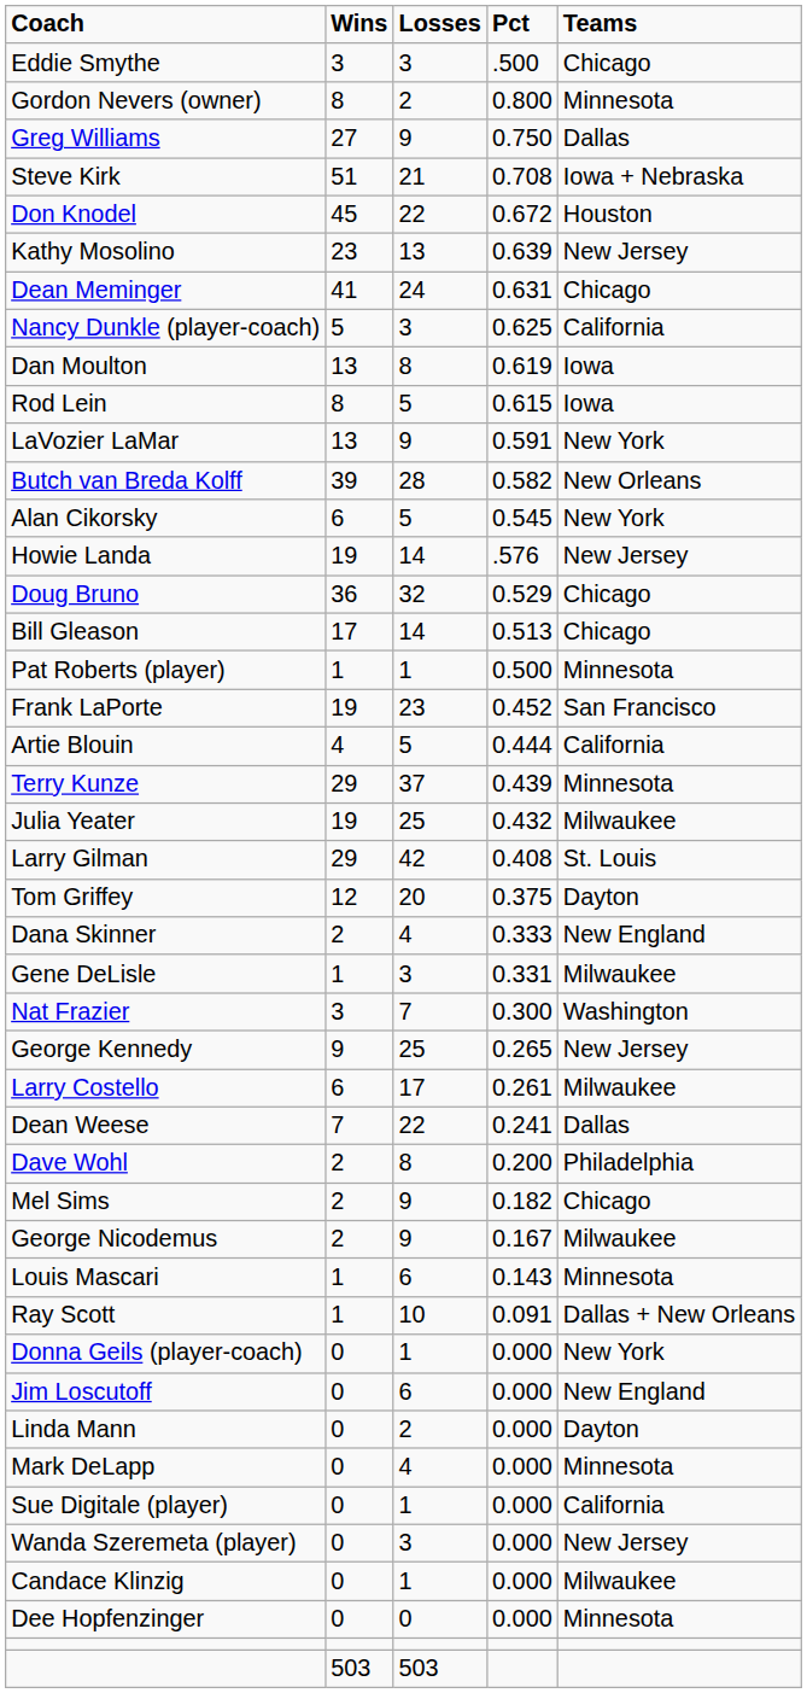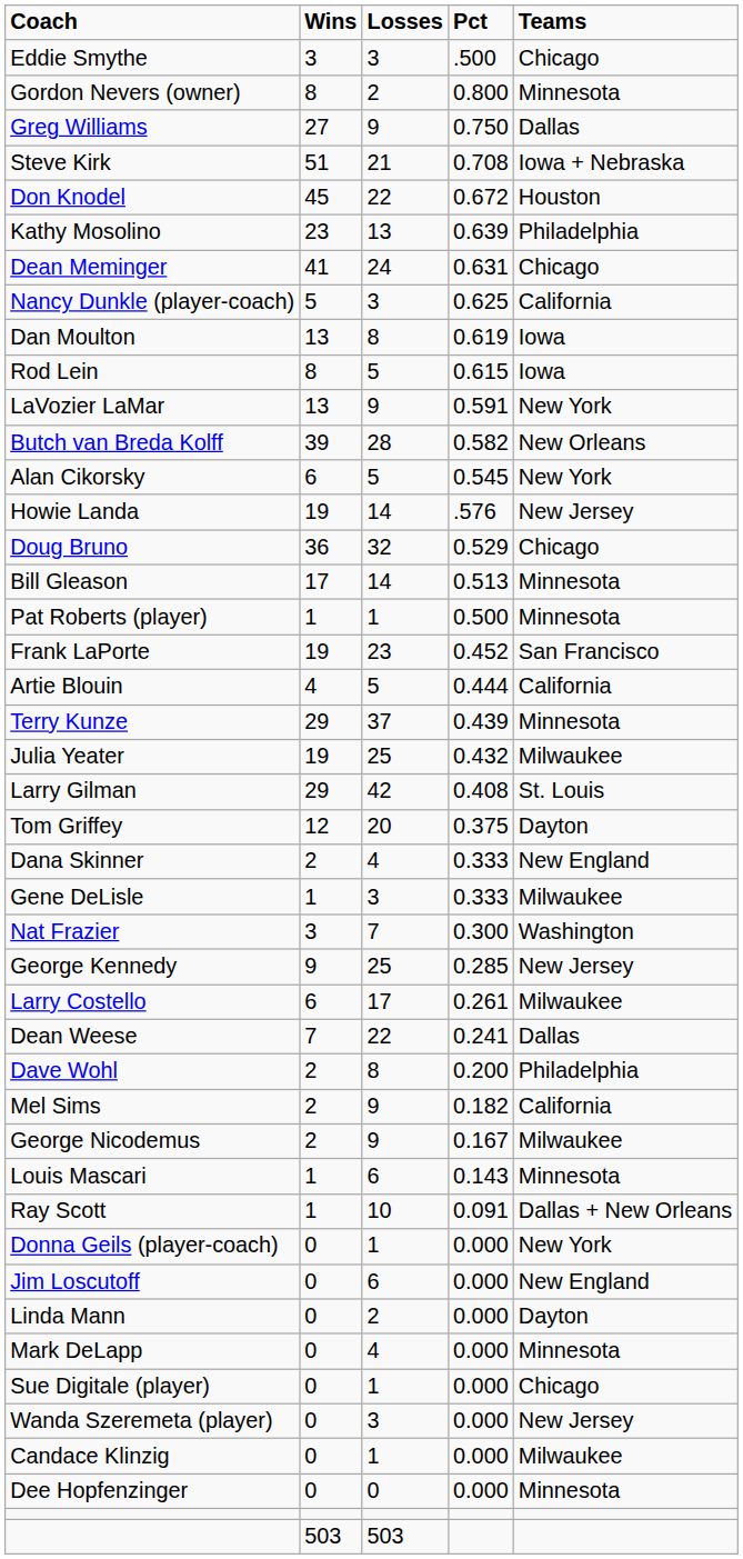 <table class="wikitable">
 <tr>
 <td><strong>Coach</strong></td>
 <td><strong>Wins</strong></td>
 <td><strong>Losses</strong></td>
 <td><strong>Pct</strong></td>
 <td><strong>Teams</strong></td>
 </tr>
 <tr>
 <td>Eddie Smythe</td>
 <td>3</td>
 <td>3</td>
 <td>.500</td>
 <td>Chicago</td>
 </tr>
 <tr>
 <td>Gordon Nevers  (owner)</td>
 <td>8</td>
 <td>2</td>
 <td>0.800</td>
 <td>Minnesota</td>
 </tr>
 <tr>
 <td><a href='#'>Greg Williams</a></td>
 <td>27</td>
 <td>9</td>
 <td>0.750</td>
 <td>Dallas</td>
 </tr>
 <tr>
 <td>Steve Kirk</td>
 <td>51</td>
 <td>21</td>
 <td>0.708</td>
 <td>Iowa + Nebraska</td>
 </tr>
 <tr>
 <td><a href='#'>Don Knodel</a></td>
 <td>45</td>
 <td>22</td>
 <td>0.672</td>
 <td>Houston</td>
 </tr>
 <tr>
 <td>Kathy Mosolino</td>
 <td>23</td>
 <td>13</td>
 <td>0.639</td>
-<td>New Jersey</td>
+<td>Philadelphia</td>
 </tr>
 <tr>
 <td><a href='#'>Dean Meminger</a></td>
 <td>41</td>
 <td>24</td>
 <td>0.631</td>
 <td>Chicago</td>
 </tr>
 <tr>
 <td><a href='#'>Nancy Dunkle</a>  (player-coach)</td>
 <td>5</td>
 <td>3</td>
 <td>0.625</td>
 <td>California</td>
 </tr>
 <tr>
 <td>Dan Moulton</td>
 <td>13</td>
 <td>8</td>
 <td>0.619</td>
 <td>Iowa</td>
 </tr>
 <tr>
 <td>Rod Lein</td>
 <td>8</td>
 <td>5</td>
 <td>0.615</td>
 <td>Iowa</td>
 </tr>
 <tr>
 <td>LaVozier LaMar</td>
 <td>13</td>
 <td>9</td>
 <td>0.591</td>
 <td>New York</td>
 </tr>
 <tr>
 <td><a href='#'>Butch van Breda Kolff</a></td>
 <td>39</td>
 <td>28</td>
 <td>0.582</td>
 <td>New Orleans</td>
 </tr>
 <tr>
 <td>Alan Cikorsky</td>
 <td>6</td>
 <td>5</td>
 <td>0.545</td>
 <td>New York</td>
 </tr>
 <tr>
 <td>Howie Landa</td>
 <td>19</td>
 <td>14</td>
 <td>.576</td>
 <td>New Jersey</td>
 </tr>
 <tr>
 <td><a href='#'>Doug Bruno</a></td>
 <td>36</td>
 <td>32</td>
 <td>0.529</td>
 <td>Chicago</td>
 </tr>
 <tr>
 <td>Bill Gleason</td>
 <td>17</td>
 <td>14</td>
 <td>0.513</td>
-<td>Chicago</td>
+<td>Minnesota</td>
 </tr>
 <tr>
 <td>Pat Roberts  (player)</td>
 <td>1</td>
 <td>1</td>
 <td>0.500</td>
 <td>Minnesota</td>
 </tr>
 <tr>
 <td>Frank LaPorte</td>
 <td>19</td>
 <td>23</td>
 <td>0.452</td>
 <td>San Francisco</td>
 </tr>
 <tr>
 <td>Artie Blouin</td>
 <td>4</td>
 <td>5</td>
 <td>0.444</td>
 <td>California</td>
 </tr>
 <tr>
 <td><a href='#'>Terry Kunze</a></td>
 <td>29</td>
 <td>37</td>
 <td>0.439</td>
 <td>Minnesota</td>
 </tr>
 <tr>
 <td>Julia Yeater</td>
 <td>19</td>
 <td>25</td>
 <td>0.432</td>
 <td>Milwaukee</td>
 </tr>
 <tr>
 <td>Larry Gilman</td>
 <td>29</td>
 <td>42</td>
 <td>0.408</td>
 <td>St. Louis</td>
 </tr>
 <tr>
 <td>Tom Griffey</td>
 <td>12</td>
 <td>20</td>
 <td>0.375</td>
 <td>Dayton</td>
 </tr>
 <tr>
 <td>Dana Skinner</td>
 <td>2</td>
 <td>4</td>
 <td>0.333</td>
 <td>New England</td>
 </tr>
 <tr>
 <td>Gene DeLisle</td>
 <td>1</td>
 <td>3</td>
-<td>0.331</td>
+<td>0.333</td>
 <td>Milwaukee</td>
 </tr>
 <tr>
 <td><a href='#'>Nat Frazier</a></td>
 <td>3</td>
 <td>7</td>
 <td>0.300</td>
 <td>Washington</td>
 </tr>
 <tr>
 <td>George Kennedy</td>
 <td>9</td>
 <td>25</td>
-<td>0.265</td>
+<td>0.285</td>
 <td>New Jersey</td>
 </tr>
 <tr>
 <td><a href='#'>Larry Costello</a></td>
 <td>6</td>
 <td>17</td>
 <td>0.261</td>
 <td>Milwaukee</td>
 </tr>
 <tr>
 <td>Dean Weese</td>
 <td>7</td>
 <td>22</td>
 <td>0.241</td>
 <td>Dallas</td>
 </tr>
 <tr>
 <td><a href='#'>Dave Wohl</a></td>
 <td>2</td>
 <td>8</td>
 <td>0.200</td>
 <td>Philadelphia</td>
 </tr>
 <tr>
 <td>Mel Sims</td>
 <td>2</td>
 <td>9</td>
 <td>0.182</td>
-<td>Chicago</td>
+<td>California</td>
 </tr>
 <tr>
 <td>George Nicodemus</td>
 <td>2</td>
 <td>9</td>
 <td>0.167</td>
 <td>Milwaukee</td>
 </tr>
 <tr>
 <td>Louis Mascari</td>
 <td>1</td>
 <td>6</td>
 <td>0.143</td>
 <td>Minnesota</td>
 </tr>
 <tr>
 <td>Ray Scott</td>
 <td>1</td>
 <td>10</td>
 <td>0.091</td>
 <td>Dallas + New Orleans</td>
 </tr>
 <tr>
 <td><a href='#'>Donna Geils</a>  (player-coach)</td>
 <td>0</td>
 <td>1</td>
 <td>0.000</td>
 <td>New York</td>
 </tr>
 <tr>
 <td><a href='#'>Jim Loscutoff</a></td>
 <td>0</td>
 <td>6</td>
 <td>0.000</td>
 <td>New England</td>
 </tr>
 <tr>
 <td>Linda Mann</td>
 <td>0</td>
 <td>2</td>
 <td>0.000</td>
 <td>Dayton</td>
 </tr>
 <tr>
 <td>Mark DeLapp</td>
 <td>0</td>
 <td>4</td>
 <td>0.000</td>
 <td>Minnesota</td>
 </tr>
 <tr>
 <td>Sue Digitale  (player)</td>
 <td>0</td>
 <td>1</td>
 <td>0.000</td>
-<td>California</td>
+<td>Chicago</td>
 </tr>
 <tr>
 <td>Wanda Szeremeta (player)</td>
 <td>0</td>
 <td>3</td>
 <td>0.000</td>
 <td>New Jersey</td>
 </tr>
 <tr>
 <td>Candace Klinzig</td>
 <td>0</td>
 <td>1</td>
 <td>0.000</td>
 <td>Milwaukee</td>
 </tr>
 <tr>
 <td>Dee Hopfenzinger</td>
 <td>0</td>
 <td>0</td>
 <td>0.000</td>
 <td>Minnesota</td>
 </tr>
 <tr>
 <td></td>
 <td></td>
 <td></td>
 <td></td>
 <td></td>
 </tr>
 <tr>
 <td></td>
 <td>503</td>
 <td>503</td>
 <td></td>
 <td></td>
 </tr>
 </table>
